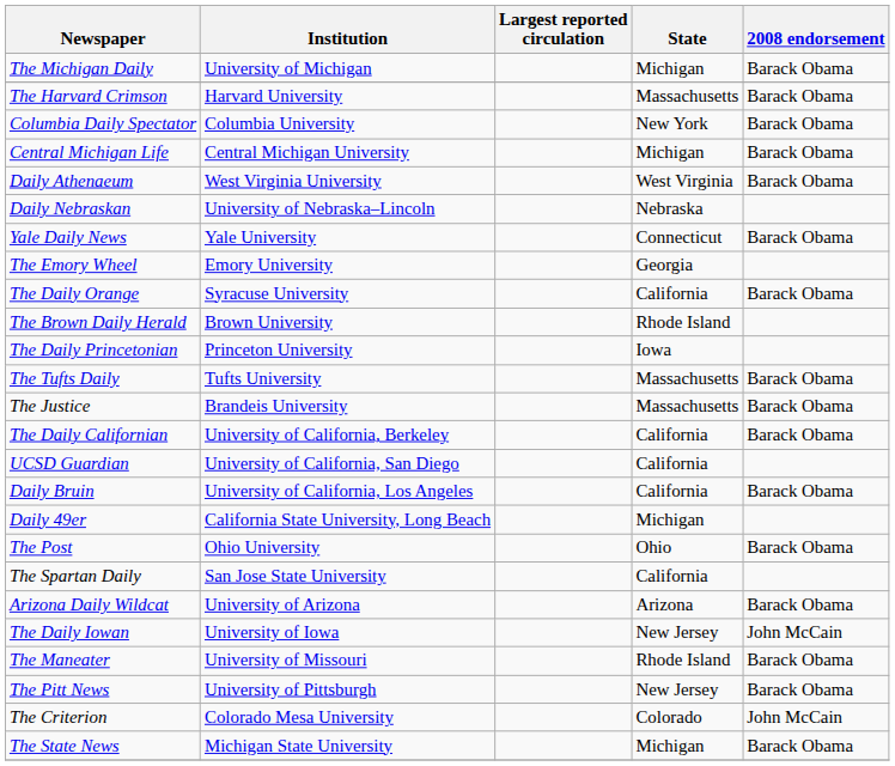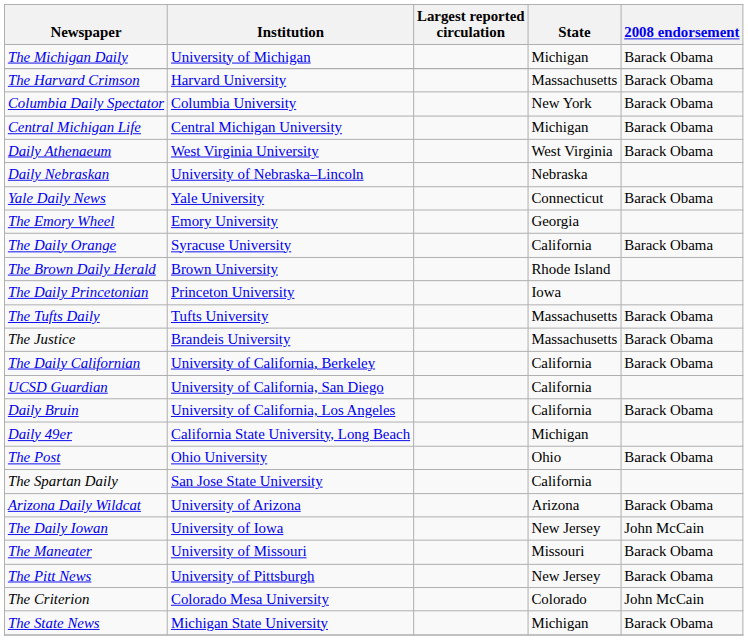 <table class="wikitable sortable">
 <tr valign=bottom>
 <th>Newspaper</th>
 <th>Institution</th>
 <th>Largest reported<br>circulation</th>
 <th>State</th>
 <th><a href='#'>2008 endorsement</a></th>
 </tr>
 <tr>
 <td><em><a href='#'>The Michigan Daily</a></em></td>
 <td><a href='#'>University of Michigan</a></td>
 <td></td>
 <td>Michigan</td>
 <td>Barack Obama</td>
 </tr>
 <tr>
 </tr>
 <tr>
 <td><em><a href='#'>The Harvard Crimson</a></em></td>
 <td><a href='#'>Harvard University</a></td>
 <td></td>
 <td>Massachusetts</td>
 <td>Barack Obama</td>
 </tr>
 <tr>
 <td><em><a href='#'>Columbia Daily Spectator</a></em></td>
 <td><a href='#'>Columbia University</a></td>
 <td></td>
 <td>New York</td>
 <td>Barack Obama</td>
 </tr>
 <tr>
 <td><em><a href='#'>Central Michigan Life</a></em></td>
 <td><a href='#'>Central Michigan University</a></td>
 <td></td>
 <td>Michigan</td>
 <td>Barack Obama</td>
 </tr>
 <tr>
 <td><em><a href='#'>Daily Athenaeum</a></em></td>
 <td><a href='#'>West Virginia University</a></td>
 <td></td>
 <td>West Virginia</td>
 <td>Barack Obama</td>
 </tr>
 <tr>
 <td><em><a href='#'>Daily Nebraskan</a></em></td>
 <td><a href='#'>University of Nebraska–Lincoln</a></td>
 <td></td>
 <td>Nebraska</td>
 <td></td>
 </tr>
 <tr>
 <td><em><a href='#'>Yale Daily News</a></em></td>
 <td><a href='#'>Yale University</a></td>
 <td></td>
 <td>Connecticut</td>
 <td>Barack Obama</td>
 </tr>
 <tr>
 <td><em><a href='#'>The Emory Wheel</a></em></td>
 <td><a href='#'>Emory University</a></td>
 <td></td>
 <td>Georgia</td>
 <td></td>
 </tr>
 <tr>
 <td><em><a href='#'>The Daily Orange</a></em></td>
 <td><a href='#'>Syracuse University</a></td>
 <td></td>
 <td>California</td>
 <td>Barack Obama</td>
 </tr>
 <tr>
 <td><em><a href='#'>The Brown Daily Herald</a></em></td>
 <td><a href='#'>Brown University</a></td>
 <td></td>
 <td>Rhode Island</td>
 <td></td>
 </tr>
 <tr>
 <td><em><a href='#'>The Daily Princetonian</a></em></td>
 <td><a href='#'>Princeton University</a></td>
 <td></td>
 <td>Iowa</td>
 <td></td>
 </tr>
 <tr>
 <td><em><a href='#'>The Tufts Daily</a></em></td>
 <td><a href='#'>Tufts University</a></td>
 <td></td>
 <td>Massachusetts</td>
 <td>Barack Obama</td>
 </tr>
 <tr>
 <td><em>The Justice</em></td>
 <td><a href='#'>Brandeis University</a></td>
 <td></td>
 <td>Massachusetts</td>
 <td>Barack Obama</td>
 </tr>
 <tr>
 <td><em><a href='#'>The Daily Californian</a></em></td>
 <td><a href='#'>University of California, Berkeley</a></td>
 <td></td>
 <td>California</td>
 <td>Barack Obama</td>
 </tr>
 <tr>
 <td><em><a href='#'>UCSD Guardian</a></em></td>
 <td><a href='#'>University of California, San Diego</a></td>
 <td></td>
 <td>California</td>
 <td></td>
 </tr>
 <tr>
 <td><em><a href='#'>Daily Bruin</a></em></td>
 <td><a href='#'>University of California, Los Angeles</a></td>
 <td></td>
 <td>California</td>
 <td>Barack Obama</td>
 </tr>
 <tr>
 <td><em><a href='#'>Daily 49er</a></em></td>
 <td><a href='#'>California State University, Long Beach</a></td>
 <td></td>
 <td>Michigan</td>
 <td></td>
 </tr>
 <tr>
 <td><em><a href='#'>The Post</a></em></td>
 <td><a href='#'>Ohio University</a></td>
 <td></td>
 <td>Ohio</td>
 <td>Barack Obama</td>
 </tr>
 <tr>
 <td><em>The Spartan Daily</em></td>
 <td><a href='#'>San Jose State University</a></td>
 <td></td>
 <td>California</td>
 <td></td>
 </tr>
 <tr>
 <td><em><a href='#'>Arizona Daily Wildcat</a></em></td>
 <td><a href='#'>University of Arizona</a></td>
 <td></td>
 <td>Arizona</td>
 <td>Barack Obama</td>
 </tr>
 <tr>
 <td><em><a href='#'>The Daily Iowan</a></em></td>
 <td><a href='#'>University of Iowa</a></td>
 <td></td>
 <td>New Jersey</td>
 <td>John McCain</td>
 </tr>
 <tr>
 <td><em><a href='#'>The Maneater</a></em></td>
 <td><a href='#'>University of Missouri</a></td>
 <td></td>
-<td>Rhode Island</td>
+<td>Missouri</td>
 <td>Barack Obama</td>
 </tr>
 <tr>
 <td><em><a href='#'>The Pitt News</a></em></td>
 <td><a href='#'>University of Pittsburgh</a></td>
 <td></td>
 <td>New Jersey</td>
 <td>Barack Obama</td>
 </tr>
 <tr>
 <td><em>The Criterion</em></td>
 <td><a href='#'>Colorado Mesa University</a></td>
 <td></td>
 <td>Colorado</td>
 <td>John McCain</td>
 </tr>
 <tr>
 <td><em><a href='#'>The State News</a></em></td>
 <td><a href='#'>Michigan State University</a></td>
 <td></td>
 <td>Michigan</td>
 <td>Barack Obama</td>
 </tr>
 <tr>
 </tr>
 </table>
